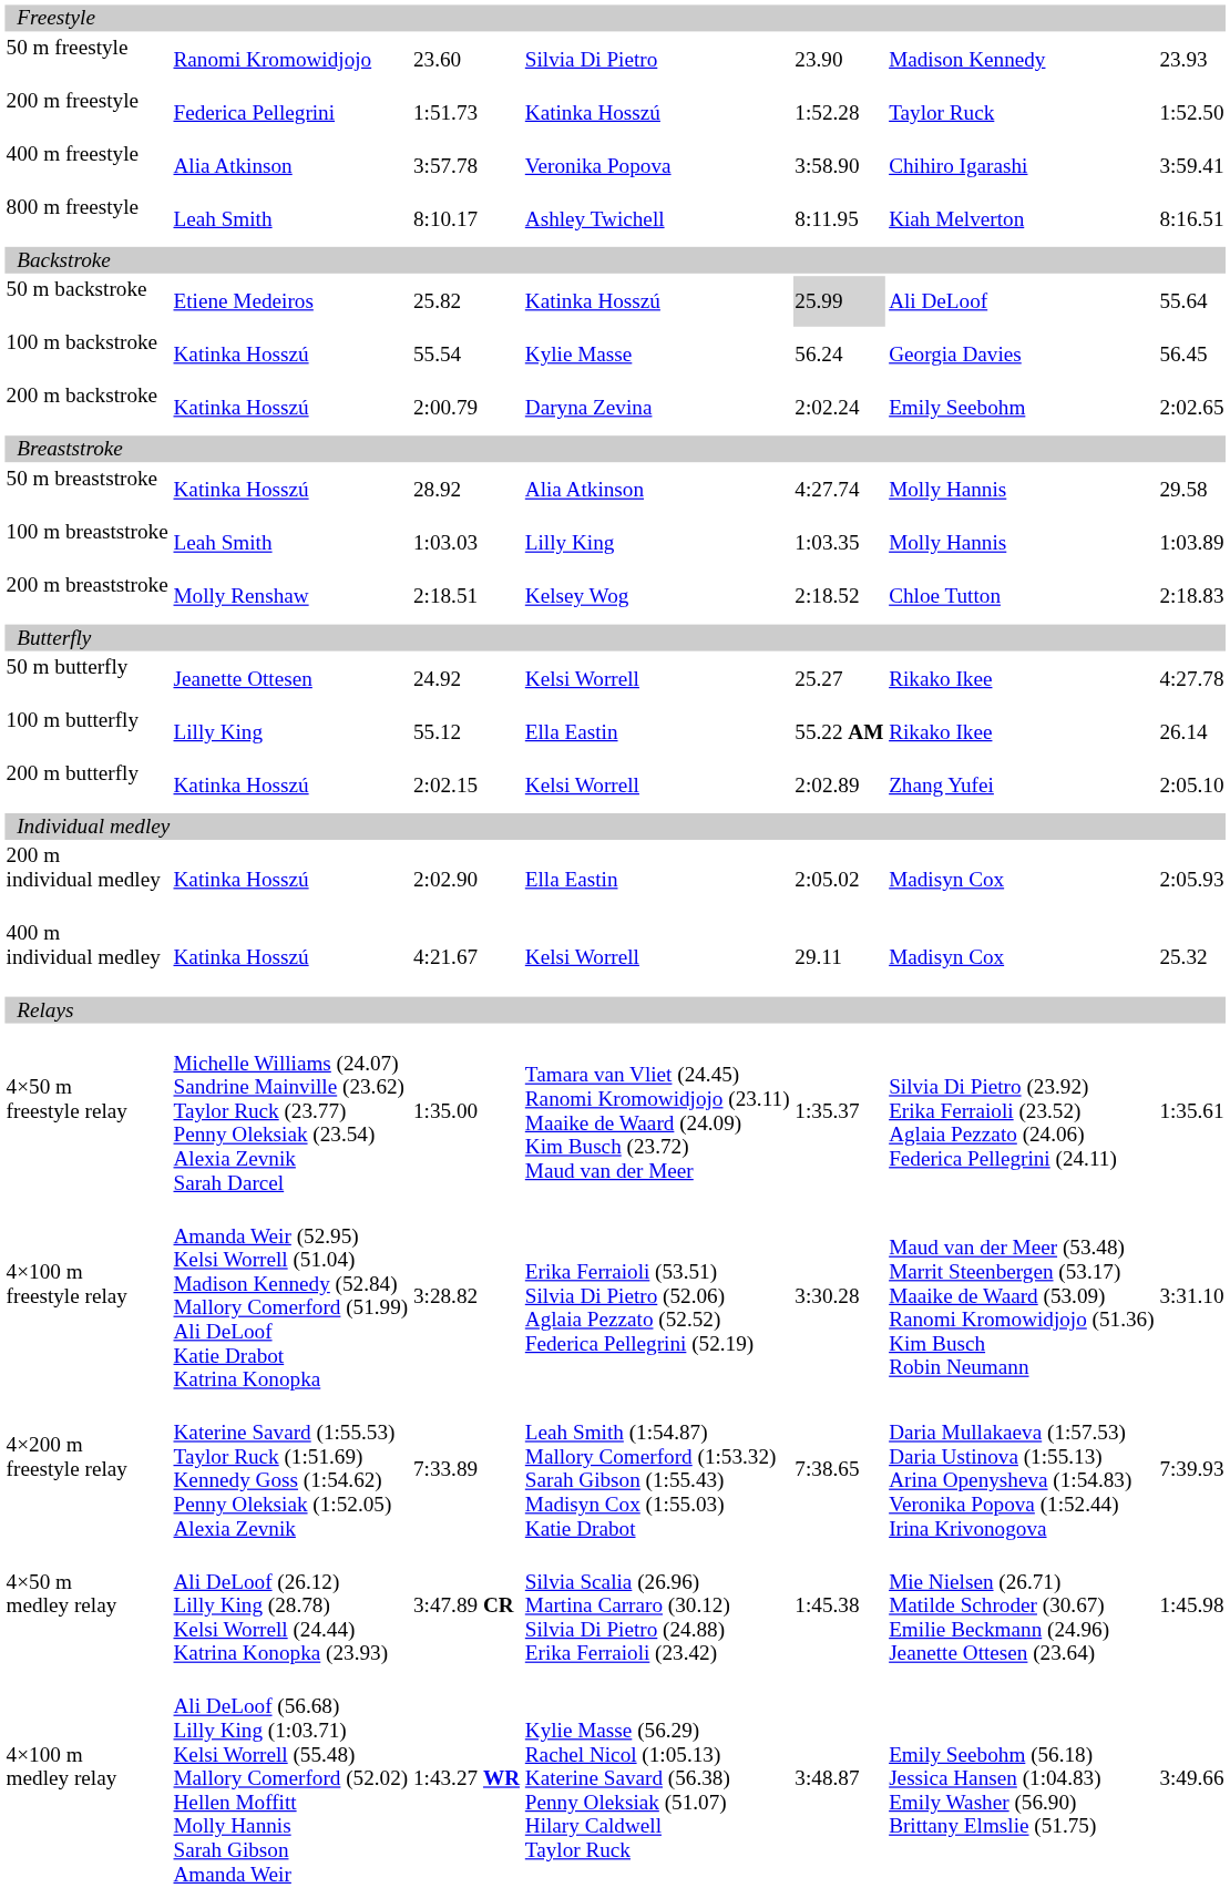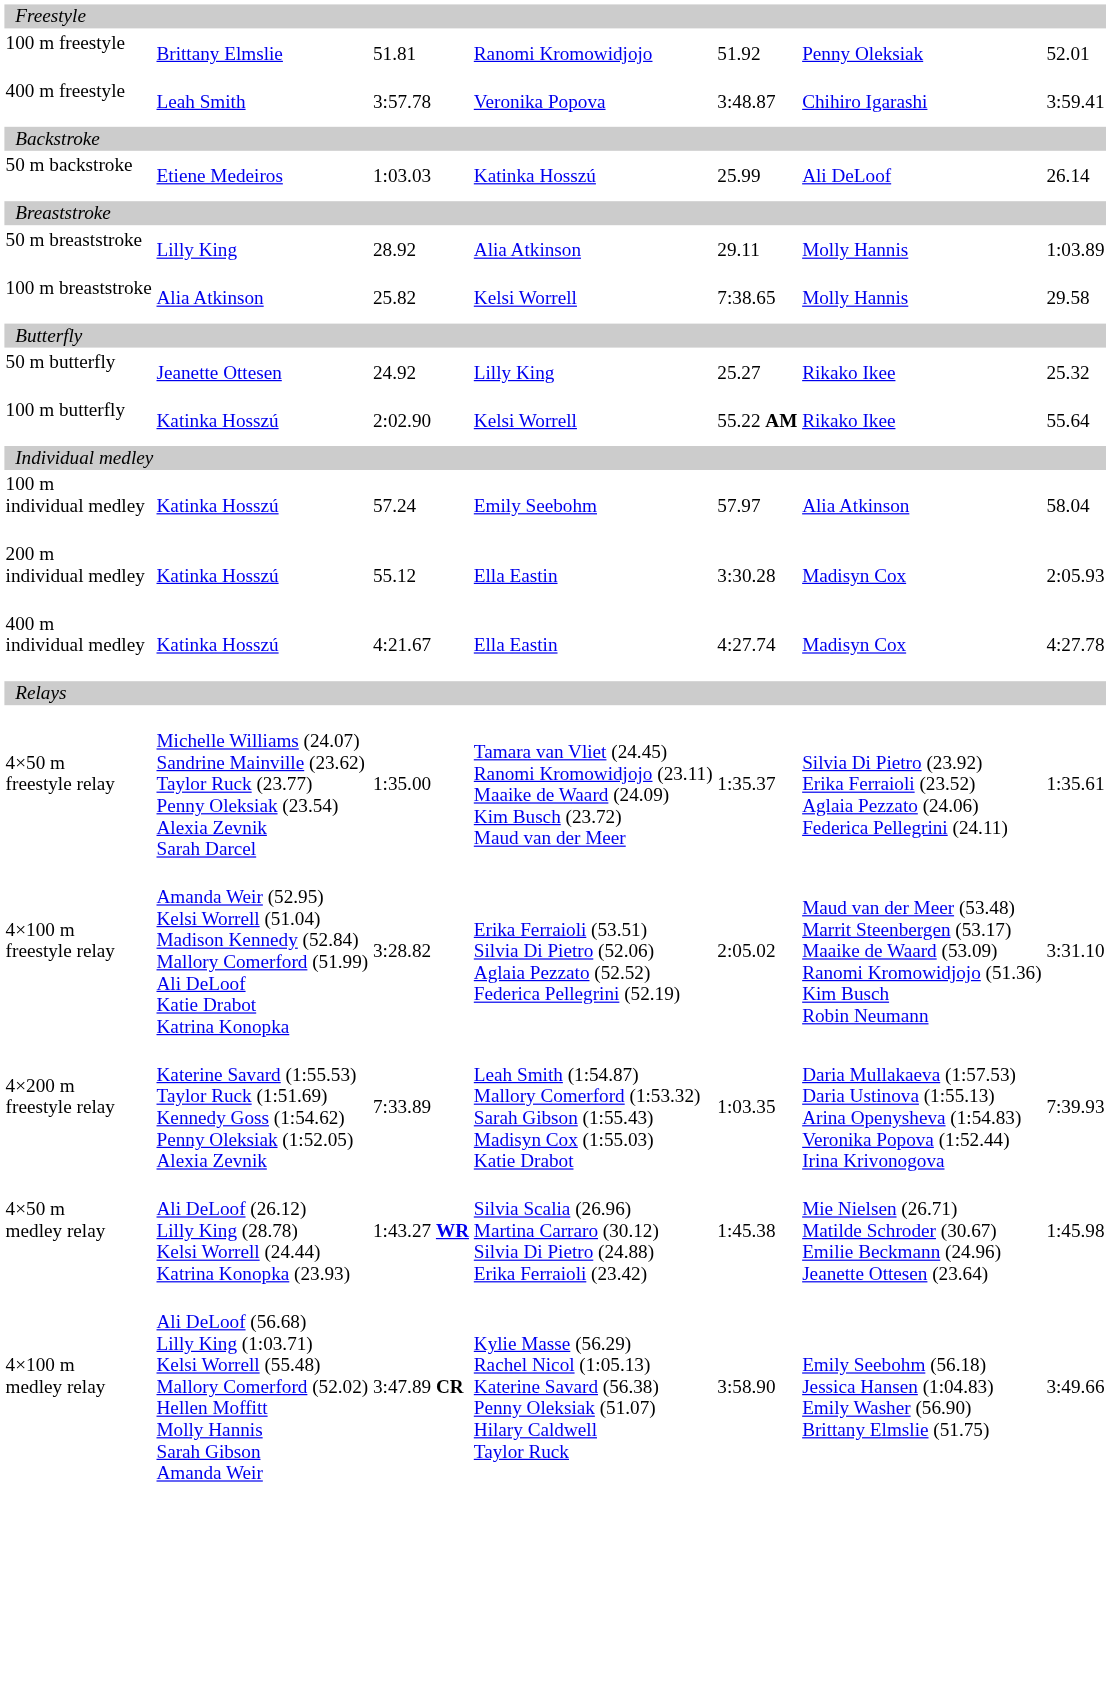 <table>
 <tr bgcolor="#cccccc">
 <td colspan=7>  <em>Freestyle</em></td>
 </tr>
 <tr>
-<td>50 m freestyle<br>  </td>
+<td>100 m freestyle<br>  </td>
+<td><a href='#'>Brittany Elmslie</a><br></td>
+<td>51.81</td>
 <td><a href='#'>Ranomi Kromowidjojo</a><br></td>
-<td>23.60</td>
-<td><a href='#'>Silvia Di Pietro</a><br></td>
-<td>23.90</td>
-<td><a href='#'>Madison Kennedy</a><br></td>
-<td>23.93</td>
-</tr>
-<tr>
-<td>200 m freestyle<br>  </td>
-<td><a href='#'>Federica Pellegrini</a><br></td>
-<td>1:51.73</td>
-<td><a href='#'>Katinka Hosszú</a><br></td>
-<td>1:52.28</td>
-<td><a href='#'>Taylor Ruck</a><br></td>
-<td>1:52.50</td>
+<td>51.92</td>
+<td><a href='#'>Penny Oleksiak</a><br></td>
+<td>52.01</td>
 </tr>
 <tr>
 <td>400 m freestyle<br>   </td>
-<td><a href='#'>Alia Atkinson</a><br></td>
+<td><a href='#'>Leah Smith</a><br></td>
 <td>3:57.78</td>
 <td><a href='#'>Veronika Popova</a><br></td>
-<td>3:58.90</td>
+<td>3:48.87</td>
 <td><a href='#'>Chihiro Igarashi</a><br></td>
 <td>3:59.41</td>
-</tr>
-<tr>
-<td>800 m freestyle<br>   </td>
-<td><a href='#'>Leah Smith</a><br></td>
-<td>8:10.17</td>
-<td><a href='#'>Ashley Twichell</a><br></td>
-<td>8:11.95</td>
-<td><a href='#'>Kiah Melverton</a><br></td>
-<td>8:16.51</td>
 </tr>
 <tr bgcolor="#cccccc">
 <td colspan=7>  <em>Backstroke</em></td>
 </tr>
 <tr>
 <td>50 m backstroke<br>   </td>
 <td><a href='#'>Etiene Medeiros</a><br></td>
-<td>25.82</td>
+<td>1:03.03</td>
 <td><a href='#'>Katinka Hosszú</a><br></td>
-<td style="background: lightgrey;">25.99</td>
+<td>25.99</td>
 <td><a href='#'>Ali DeLoof</a><br></td>
-<td>55.64</td>
-</tr>
-<tr>
-<td>100 m backstroke<br>   </td>
-<td><a href='#'>Katinka Hosszú</a><br></td>
-<td>55.54</td>
-<td><a href='#'>Kylie Masse</a><br></td>
-<td>56.24</td>
-<td><a href='#'>Georgia Davies</a><br></td>
-<td>56.45</td>
-</tr>
-<tr>
-<td>200 m backstroke<br>   </td>
-<td><a href='#'>Katinka Hosszú</a><br></td>
-<td>2:00.79</td>
-<td><a href='#'>Daryna Zevina</a><br></td>
-<td>2:02.24</td>
-<td><a href='#'>Emily Seebohm</a><br></td>
-<td>2:02.65</td>
+<td>26.14</td>
 </tr>
 <tr bgcolor="#cccccc">
 <td colspan=7>  <em>Breaststroke</em></td>
 </tr>
 <tr>
 <td>50 m breaststroke<br>   </td>
-<td><a href='#'>Katinka Hosszú</a><br></td>
+<td><a href='#'>Lilly King</a><br></td>
 <td>28.92</td>
 <td><a href='#'>Alia Atkinson</a><br></td>
-<td>4:27.74</td>
-<td><a href='#'>Molly Hannis</a><br></td>
-<td>29.58</td>
-</tr>
-<tr>
-<td>100 m breaststroke<br>   </td>
-<td><a href='#'>Leah Smith</a><br></td>
-<td>1:03.03</td>
-<td><a href='#'>Lilly King</a><br></td>
-<td>1:03.35</td>
+<td>29.11</td>
 <td><a href='#'>Molly Hannis</a><br></td>
 <td>1:03.89</td>
 </tr>
 <tr>
-<td>200 m breaststroke<br>   </td>
-<td><a href='#'>Molly Renshaw</a><br></td>
-<td>2:18.51</td>
-<td><a href='#'>Kelsey Wog</a><br></td>
-<td>2:18.52</td>
-<td><a href='#'>Chloe Tutton</a><br></td>
-<td>2:18.83</td>
+<td>100 m breaststroke<br>   </td>
+<td><a href='#'>Alia Atkinson</a><br></td>
+<td>25.82</td>
+<td><a href='#'>Kelsi Worrell</a><br></td>
+<td>7:38.65</td>
+<td><a href='#'>Molly Hannis</a><br></td>
+<td>29.58</td>
 </tr>
 <tr bgcolor="#cccccc">
 <td colspan=7>  <em>Butterfly</em></td>
 </tr>
 <tr>
 <td>50 m butterfly<br>   </td>
 <td><a href='#'>Jeanette Ottesen</a><br></td>
 <td>24.92</td>
-<td><a href='#'>Kelsi Worrell</a><br></td>
+<td><a href='#'>Lilly King</a><br></td>
 <td>25.27</td>
 <td><a href='#'>Rikako Ikee</a><br></td>
-<td>4:27.78</td>
+<td>25.32</td>
 </tr>
 <tr>
 <td>100 m butterfly<br>   </td>
-<td><a href='#'>Lilly King</a><br></td>
-<td>55.12</td>
-<td><a href='#'>Ella Eastin</a><br></td>
+<td><a href='#'>Katinka Hosszú</a><br></td>
+<td>2:02.90</td>
+<td><a href='#'>Kelsi Worrell</a><br></td>
 <td>55.22 <strong>AM</strong></td>
 <td><a href='#'>Rikako Ikee</a><br></td>
-<td>26.14</td>
-</tr>
-<tr>
-<td>200 m butterfly<br>   </td>
-<td><a href='#'>Katinka Hosszú</a><br></td>
-<td>2:02.15</td>
-<td><a href='#'>Kelsi Worrell</a><br></td>
-<td>2:02.89</td>
-<td><a href='#'>Zhang Yufei</a><br></td>
-<td>2:05.10</td>
+<td>55.64</td>
 </tr>
 <tr bgcolor="#cccccc">
 <td colspan=7>  <em>Individual medley</em></td>
 </tr>
 <tr>
+<td>100 m <br>individual medley<br>   </td>
+<td><a href='#'>Katinka Hosszú</a><br></td>
+<td>57.24</td>
+<td><a href='#'>Emily Seebohm</a><br></td>
+<td>57.97</td>
+<td><a href='#'>Alia Atkinson</a><br></td>
+<td>58.04</td>
+</tr>
+<tr>
 <td>200 m <br>individual medley<br>   </td>
 <td><a href='#'>Katinka Hosszú</a><br></td>
-<td>2:02.90</td>
+<td>55.12</td>
 <td><a href='#'>Ella Eastin</a><br></td>
-<td>2:05.02</td>
+<td>3:30.28</td>
 <td><a href='#'>Madisyn Cox</a><br></td>
 <td>2:05.93</td>
 </tr>
 <tr>
 <td>400 m <br>individual medley<br>   </td>
 <td><a href='#'>Katinka Hosszú</a><br></td>
 <td>4:21.67</td>
-<td><a href='#'>Kelsi Worrell</a><br></td>
-<td>29.11</td>
+<td><a href='#'>Ella Eastin</a><br></td>
+<td>4:27.74</td>
 <td><a href='#'>Madisyn Cox</a><br></td>
-<td>25.32</td>
+<td>4:27.78</td>
 </tr>
 <tr bgcolor="#cccccc">
 <td colspan=7>  <em>Relays</em></td>
 </tr>
 <tr>
 <td>4×50 m <br>freestyle relay <br>  </td>
 <td><br><a href='#'>Michelle Williams</a> (24.07)<br><a href='#'>Sandrine Mainville</a> (23.62)<br><a href='#'>Taylor Ruck</a> (23.77)<br><a href='#'>Penny Oleksiak</a> (23.54)<br><a href='#'>Alexia Zevnik</a><br><a href='#'>Sarah Darcel</a></td>
 <td>1:35.00</td>
 <td><br><a href='#'>Tamara van Vliet</a> (24.45)<br><a href='#'>Ranomi Kromowidjojo</a> (23.11)<br><a href='#'>Maaike de Waard</a> (24.09)<br><a href='#'>Kim Busch</a> (23.72)<br><a href='#'>Maud van der Meer</a></td>
 <td>1:35.37</td>
 <td><br><a href='#'>Silvia Di Pietro</a> (23.92)<br><a href='#'>Erika Ferraioli</a> (23.52)<br><a href='#'>Aglaia Pezzato</a> (24.06)<br><a href='#'>Federica Pellegrini</a> (24.11)</td>
 <td>1:35.61</td>
 </tr>
 <tr>
 <td>4×100 m<br>freestyle relay<br>  </td>
 <td><br><a href='#'>Amanda Weir</a> (52.95)<br><a href='#'>Kelsi Worrell</a> (51.04)<br><a href='#'>Madison Kennedy</a> (52.84)<br><a href='#'>Mallory Comerford</a> (51.99)<br><a href='#'>Ali DeLoof</a><br><a href='#'>Katie Drabot</a><br><a href='#'>Katrina Konopka</a></td>
 <td>3:28.82</td>
 <td><br><a href='#'>Erika Ferraioli</a> (53.51)<br><a href='#'>Silvia Di Pietro</a> (52.06)<br><a href='#'>Aglaia Pezzato</a> (52.52)<br><a href='#'>Federica Pellegrini</a> (52.19)</td>
-<td>3:30.28</td>
+<td>2:05.02</td>
 <td><br><a href='#'>Maud van der Meer</a> (53.48)<br><a href='#'>Marrit Steenbergen</a> (53.17)<br><a href='#'>Maaike de Waard</a> (53.09)<br><a href='#'>Ranomi Kromowidjojo</a> (51.36)<br><a href='#'>Kim Busch</a><br><a href='#'>Robin Neumann</a></td>
 <td>3:31.10</td>
 </tr>
 <tr>
 <td>4×200 m <br>freestyle relay <br>  </td>
 <td><br><a href='#'>Katerine Savard</a> (1:55.53)<br><a href='#'>Taylor Ruck</a> (1:51.69)<br><a href='#'>Kennedy Goss</a> (1:54.62)<br><a href='#'>Penny Oleksiak</a> (1:52.05)<br><a href='#'>Alexia Zevnik</a></td>
 <td>7:33.89</td>
 <td><br><a href='#'>Leah Smith</a> (1:54.87)<br><a href='#'>Mallory Comerford</a> (1:53.32)<br><a href='#'>Sarah Gibson</a> (1:55.43)<br><a href='#'>Madisyn Cox</a> (1:55.03)<br><a href='#'>Katie Drabot</a></td>
-<td>7:38.65</td>
+<td>1:03.35</td>
 <td><br><a href='#'>Daria Mullakaeva</a> (1:57.53)<br><a href='#'>Daria Ustinova</a> (1:55.13)<br><a href='#'>Arina Openysheva</a> (1:54.83)<br><a href='#'>Veronika Popova</a> (1:52.44)<br><a href='#'>Irina Krivonogova</a></td>
 <td>7:39.93</td>
 </tr>
 <tr>
 <td>4×50 m<br>medley relay<br>  </td>
 <td><br><a href='#'>Ali DeLoof</a> (26.12)<br><a href='#'>Lilly King</a> (28.78)<br><a href='#'>Kelsi Worrell</a> (24.44)<br><a href='#'>Katrina Konopka</a> (23.93)</td>
-<td>3:47.89 <strong>CR</strong></td>
+<td>1:43.27 <strong><a href='#'>WR</a></strong></td>
 <td><br><a href='#'>Silvia Scalia</a> (26.96)<br><a href='#'>Martina Carraro</a> (30.12)<br><a href='#'>Silvia Di Pietro</a> (24.88)<br><a href='#'>Erika Ferraioli</a> (23.42)</td>
 <td>1:45.38</td>
 <td><br><a href='#'>Mie Nielsen</a> (26.71)<br><a href='#'>Matilde Schroder</a> (30.67)<br><a href='#'>Emilie Beckmann</a> (24.96)<br><a href='#'>Jeanette Ottesen</a> (23.64)</td>
 <td>1:45.98</td>
 </tr>
 <tr>
 <td>4×100 m <br>medley relay<br>  </td>
 <td><br><a href='#'>Ali DeLoof</a> (56.68)<br><a href='#'>Lilly King</a> (1:03.71)<br><a href='#'>Kelsi Worrell</a> (55.48)<br><a href='#'>Mallory Comerford</a> (52.02)<br><a href='#'>Hellen Moffitt</a><br><a href='#'>Molly Hannis</a><br><a href='#'>Sarah Gibson</a><br><a href='#'>Amanda Weir</a></td>
-<td>1:43.27 <strong><a href='#'>WR</a></strong></td>
+<td>3:47.89 <strong>CR</strong></td>
 <td><br><a href='#'>Kylie Masse</a> (56.29)<br><a href='#'>Rachel Nicol</a> (1:05.13)<br><a href='#'>Katerine Savard</a> (56.38)<br><a href='#'>Penny Oleksiak</a> (51.07)<br><a href='#'>Hilary Caldwell</a><br><a href='#'>Taylor Ruck</a></td>
-<td>3:48.87</td>
+<td>3:58.90</td>
 <td><br><a href='#'>Emily Seebohm</a> (56.18)<br><a href='#'>Jessica Hansen</a> (1:04.83)<br><a href='#'>Emily Washer</a> (56.90)<br><a href='#'>Brittany Elmslie</a> (51.75)</td>
 <td>3:49.66</td>
 </tr>
 </table>
